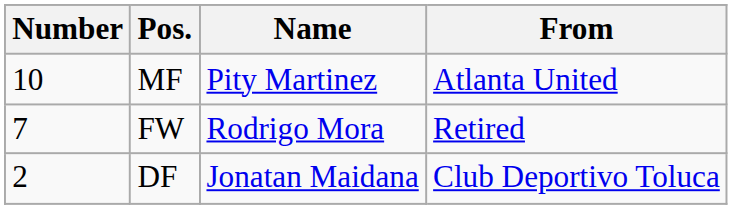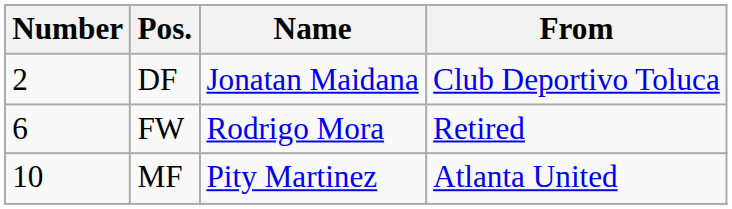 <table class="wikitable">
 <tr>
 <th>Number</th>
 <th>Pos.</th>
 <th>Name</th>
 <th>From</th>
 </tr>
 <tr>
+<td>2</td>
+<td>DF</td>
+<td> <a href='#'>Jonatan Maidana</a></td>
+<td> <a href='#'>Club Deportivo Toluca</a></td>
+</tr>
+<tr>
+<td>6</td>
+<td>FW</td>
+<td> <a href='#'>Rodrigo Mora</a></td>
+<td> <a href='#'>Retired</a></td>
+</tr>
+<tr>
 <td>10</td>
 <td>MF</td>
 <td> <a href='#'>Pity Martinez</a></td>
 <td> <a href='#'>Atlanta United</a></td>
 </tr>
-<tr>
-<td>7</td>
-<td>FW</td>
-<td> <a href='#'>Rodrigo Mora</a></td>
-<td> <a href='#'>Retired</a></td>
-</tr>
-<tr>
-<td>2</td>
-<td>DF</td>
-<td> <a href='#'>Jonatan Maidana</a></td>
-<td> <a href='#'>Club Deportivo Toluca</a></td>
-</tr>
 </table>
